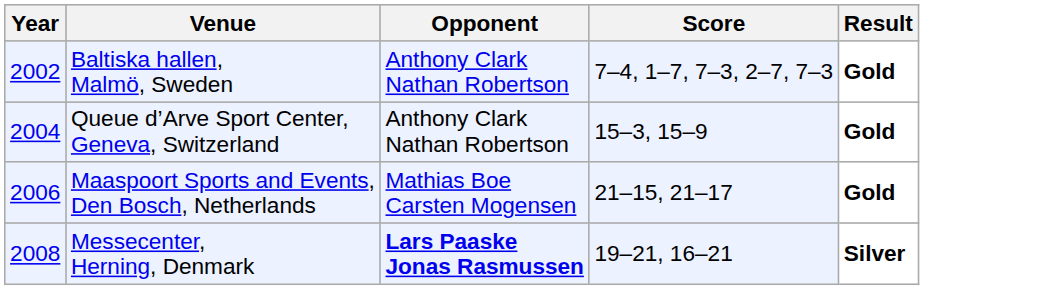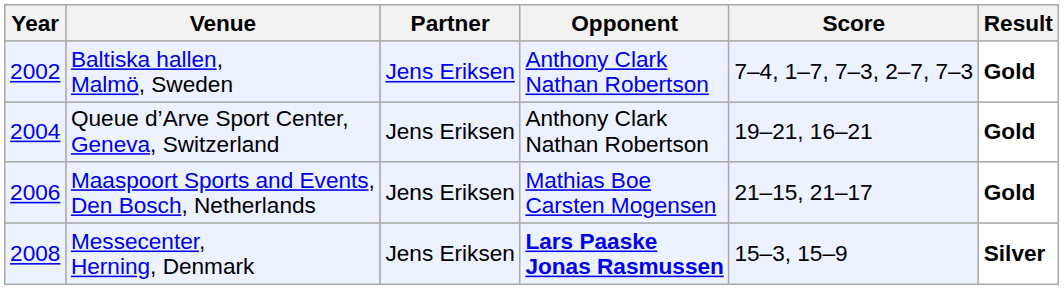 <table class="sortable wikitable" style="font-size: 90%;">
 <tr>
 <th>Year</th>
 <th>Venue</th>
+<th>Partner</th>
 <th>Opponent</th>
 <th>Score</th>
 <th>Result</th>
 </tr>
 <tr style="background:#ECF2FF">
 <td align="center"><a href='#'>2002</a></td>
 <td align="left"><a href='#'>Baltiska hallen</a>,<br><a href='#'>Malmö</a>, Sweden</td>
+<td align="left"> <a href='#'>Jens Eriksen</a></td>
 <td align="left"> <a href='#'>Anthony Clark</a><br> <a href='#'>Nathan Robertson</a></td>
 <td align="left">7–4, 1–7, 7–3, 2–7, 7–3</td>
 <td style="text-align:left; background:white"> <strong>Gold</strong></td>
 </tr>
 <tr style="background:#ECF2FF">
 <td align="center"><a href='#'>2004</a></td>
 <td align="left">Queue d’Arve Sport Center,<br><a href='#'>Geneva</a>, Switzerland</td>
+<td align="left"> Jens Eriksen</td>
 <td align="left"> Anthony Clark<br> Nathan Robertson</td>
-<td align="left">15–3, 15–9</td>
+<td align="left">19–21, 16–21</td>
 <td style="text-align:left; background:white"> <strong>Gold</strong></td>
 </tr>
 <tr style="background:#ECF2FF">
 <td align="center"><a href='#'>2006</a></td>
 <td align="left"><a href='#'>Maaspoort Sports and Events</a>,<br><a href='#'>Den Bosch</a>, Netherlands</td>
+<td align="left"> Jens Eriksen</td>
 <td align="left"> <a href='#'>Mathias Boe</a><br> <a href='#'>Carsten Mogensen</a></td>
 <td align="left">21–15, 21–17</td>
 <td style="text-align:left; background:white"> <strong>Gold</strong></td>
 </tr>
 <tr style="background:#ECF2FF">
 <td align="center"><a href='#'>2008</a></td>
 <td align="left"><a href='#'>Messecenter</a>,<br><a href='#'>Herning</a>, Denmark</td>
+<td align="left"> Jens Eriksen</td>
 <td align="left"><strong> <a href='#'>Lars Paaske</a><br> <a href='#'>Jonas Rasmussen</a></strong></td>
-<td align="left">19–21, 16–21</td>
+<td align="left">15–3, 15–9</td>
 <td style="text-align:left; background:white"> <strong>Silver</strong></td>
 </tr>
 </table>
